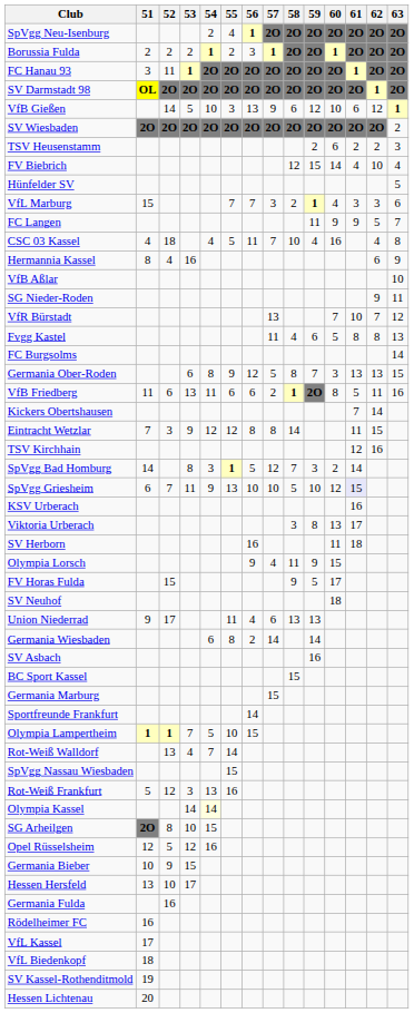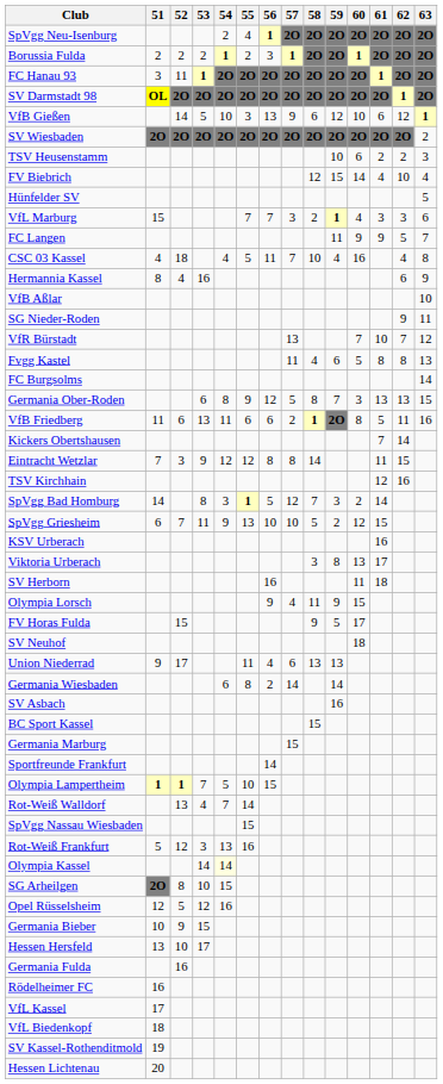 <table class="wikitable sortable">
 <tr>
 <th>Club</th>
 <th class="unsortable">51</th>
 <th class="unsortable">52</th>
 <th class="unsortable">53</th>
 <th class="unsortable">54</th>
 <th class="unsortable">55</th>
 <th class="unsortable">56</th>
 <th class="unsortable">57</th>
 <th class="unsortable">58</th>
 <th class="unsortable">59</th>
 <th class="unsortable">60</th>
 <th class="unsortable">61</th>
 <th class="unsortable">62</th>
 <th class="unsortable">63</th>
 </tr>
 <tr align="center">
 <td align="left"><a href='#'>SpVgg Neu-Isenburg</a></td>
 <td></td>
 <td></td>
 <td></td>
 <td>2</td>
 <td>4</td>
 <td style="background:#ffffbf"><strong>1</strong></td>
 <td style="background:#808080"><strong>2O</strong></td>
 <td style="background:#808080"><strong>2O</strong></td>
 <td style="background:#808080"><strong>2O</strong></td>
 <td style="background:#808080"><strong>2O</strong></td>
 <td style="background:#808080"><strong>2O</strong></td>
 <td style="background:#808080"><strong>2O</strong></td>
 <td style="background:#808080"><strong>2O</strong></td>
 </tr>
 <tr align="center">
 <td align="left"><a href='#'>Borussia Fulda</a></td>
 <td>2</td>
 <td>2</td>
 <td>2</td>
 <td style="background:#ffffbf"><strong>1</strong></td>
 <td>2</td>
 <td>3</td>
 <td style="background:#ffffbf"><strong>1</strong></td>
 <td style="background:#808080"><strong>2O</strong></td>
 <td style="background:#808080"><strong>2O</strong></td>
 <td style="background:#ffffbf"><strong>1</strong></td>
 <td style="background:#808080"><strong>2O</strong></td>
 <td style="background:#808080"><strong>2O</strong></td>
 <td style="background:#808080"><strong>2O</strong></td>
 </tr>
 <tr align="center">
 <td align="left"><a href='#'>FC Hanau 93</a></td>
 <td>3</td>
 <td>11</td>
 <td style="background:#ffffbf"><strong>1</strong></td>
 <td style="background:#808080"><strong>2O</strong></td>
 <td style="background:#808080"><strong>2O</strong></td>
 <td style="background:#808080"><strong>2O</strong></td>
 <td style="background:#808080"><strong>2O</strong></td>
 <td style="background:#808080"><strong>2O</strong></td>
 <td style="background:#808080"><strong>2O</strong></td>
 <td style="background:#808080"><strong>2O</strong></td>
 <td style="background:#ffffbf"><strong>1</strong></td>
 <td style="background:#808080"><strong>2O</strong></td>
 <td style="background:#808080"><strong>2O</strong></td>
 </tr>
 <tr align="center">
 <td align="left"><a href='#'>SV Darmstadt 98</a></td>
 <td style="background:#FFFF00"><strong>OL</strong></td>
 <td style="background:#808080"><strong>2O</strong></td>
 <td style="background:#808080"><strong>2O</strong></td>
 <td style="background:#808080"><strong>2O</strong></td>
 <td style="background:#808080"><strong>2O</strong></td>
 <td style="background:#808080"><strong>2O</strong></td>
 <td style="background:#808080"><strong>2O</strong></td>
 <td style="background:#808080"><strong>2O</strong></td>
 <td style="background:#808080"><strong>2O</strong></td>
 <td style="background:#808080"><strong>2O</strong></td>
 <td style="background:#808080"><strong>2O</strong></td>
 <td style="background:#ffffbf"><strong>1</strong></td>
 <td style="background:#808080"><strong>2O</strong></td>
 </tr>
 <tr align="center">
 <td align="left"><a href='#'>VfB Gießen</a></td>
 <td></td>
 <td>14</td>
 <td>5</td>
 <td>10</td>
 <td>3</td>
 <td>13</td>
 <td>9</td>
 <td>6</td>
 <td>12</td>
 <td>10</td>
 <td>6</td>
 <td>12</td>
 <td style="background:#ffffbf"><strong>1</strong></td>
 </tr>
 <tr align="center">
 <td align="left"><a href='#'>SV Wiesbaden</a></td>
 <td style="background:#808080"><strong>2O</strong></td>
 <td style="background:#808080"><strong>2O</strong></td>
 <td style="background:#808080"><strong>2O</strong></td>
 <td style="background:#808080"><strong>2O</strong></td>
 <td style="background:#808080"><strong>2O</strong></td>
 <td style="background:#808080"><strong>2O</strong></td>
 <td style="background:#808080"><strong>2O</strong></td>
 <td style="background:#808080"><strong>2O</strong></td>
 <td style="background:#808080"><strong>2O</strong></td>
 <td style="background:#808080"><strong>2O</strong></td>
 <td style="background:#808080"><strong>2O</strong></td>
 <td style="background:#808080"><strong>2O</strong></td>
 <td>2</td>
 </tr>
 <tr align="center">
 <td align="left"><a href='#'>TSV Heusenstamm</a></td>
 <td></td>
 <td></td>
 <td></td>
 <td></td>
 <td></td>
 <td></td>
 <td></td>
 <td></td>
-<td>2</td>
+<td>10</td>
 <td>6</td>
 <td>2</td>
 <td>2</td>
 <td>3</td>
 </tr>
 <tr align="center">
 <td align="left"><a href='#'>FV Biebrich</a></td>
 <td></td>
 <td></td>
 <td></td>
 <td></td>
 <td></td>
 <td></td>
 <td></td>
 <td>12</td>
 <td>15</td>
 <td>14</td>
 <td>4</td>
 <td>10</td>
 <td>4</td>
 </tr>
 <tr align="center">
 <td align="left"><a href='#'>Hünfelder SV</a></td>
 <td></td>
 <td></td>
 <td></td>
 <td></td>
 <td></td>
 <td></td>
 <td></td>
 <td></td>
 <td></td>
 <td></td>
 <td></td>
 <td></td>
 <td>5</td>
 </tr>
 <tr align="center">
 <td align="left"><a href='#'>VfL Marburg</a></td>
 <td>15</td>
 <td></td>
 <td></td>
 <td></td>
 <td>7</td>
 <td>7</td>
 <td>3</td>
 <td>2</td>
 <td style="background:#ffffbf"><strong>1</strong></td>
 <td>4</td>
 <td>3</td>
 <td>3</td>
 <td>6</td>
 </tr>
 <tr align="center">
 <td align="left"><a href='#'>FC Langen</a></td>
 <td></td>
 <td></td>
 <td></td>
 <td></td>
 <td></td>
 <td></td>
 <td></td>
 <td></td>
 <td>11</td>
 <td>9</td>
 <td>9</td>
 <td>5</td>
 <td>7</td>
 </tr>
 <tr align="center">
 <td align="left"><a href='#'>CSC 03 Kassel</a></td>
 <td>4</td>
 <td>18</td>
 <td></td>
 <td>4</td>
 <td>5</td>
 <td>11</td>
 <td>7</td>
 <td>10</td>
 <td>4</td>
 <td>16</td>
 <td></td>
 <td>4</td>
 <td>8</td>
 </tr>
 <tr align="center">
 <td align="left"><a href='#'>Hermannia Kassel</a></td>
 <td>8</td>
 <td>4</td>
 <td>16</td>
 <td></td>
 <td></td>
 <td></td>
 <td></td>
 <td></td>
 <td></td>
 <td></td>
 <td></td>
 <td>6</td>
 <td>9</td>
 </tr>
 <tr align="center">
 <td align="left"><a href='#'>VfB Aßlar</a></td>
 <td></td>
 <td></td>
 <td></td>
 <td></td>
 <td></td>
 <td></td>
 <td></td>
 <td></td>
 <td></td>
 <td></td>
 <td></td>
 <td></td>
 <td>10</td>
 </tr>
 <tr align="center">
 <td align="left"><a href='#'>SG Nieder-Roden</a></td>
 <td></td>
 <td></td>
 <td></td>
 <td></td>
 <td></td>
 <td></td>
 <td></td>
 <td></td>
 <td></td>
 <td></td>
 <td></td>
 <td>9</td>
 <td>11</td>
 </tr>
 <tr align="center">
 <td align="left"><a href='#'>VfR Bürstadt</a></td>
 <td></td>
 <td></td>
 <td></td>
 <td></td>
 <td></td>
 <td></td>
 <td>13</td>
 <td></td>
 <td></td>
 <td>7</td>
 <td>10</td>
 <td>7</td>
 <td>12</td>
 </tr>
 <tr align="center">
 <td align="left"><a href='#'>Fvgg Kastel</a></td>
 <td></td>
 <td></td>
 <td></td>
 <td></td>
 <td></td>
 <td></td>
 <td>11</td>
 <td>4</td>
 <td>6</td>
 <td>5</td>
 <td>8</td>
 <td>8</td>
 <td>13</td>
 </tr>
 <tr align="center">
 <td align="left"><a href='#'>FC Burgsolms</a></td>
 <td></td>
 <td></td>
 <td></td>
 <td></td>
 <td></td>
 <td></td>
 <td></td>
 <td></td>
 <td></td>
 <td></td>
 <td></td>
 <td></td>
 <td>14</td>
 </tr>
 <tr align="center">
 <td align="left"><a href='#'>Germania Ober-Roden</a></td>
 <td></td>
 <td></td>
 <td>6</td>
 <td>8</td>
 <td>9</td>
 <td>12</td>
 <td>5</td>
 <td>8</td>
 <td>7</td>
 <td>3</td>
 <td>13</td>
 <td>13</td>
 <td>15</td>
 </tr>
 <tr align="center">
 <td align="left"><a href='#'>VfB Friedberg</a></td>
 <td>11</td>
 <td>6</td>
 <td>13</td>
 <td>11</td>
 <td>6</td>
 <td>6</td>
 <td>2</td>
 <td style="background:#ffffbf"><strong>1</strong></td>
 <td style="background:#808080"><strong>2O</strong></td>
 <td>8</td>
 <td>5</td>
 <td>11</td>
 <td>16</td>
 </tr>
 <tr align="center">
 <td align="left"><a href='#'>Kickers Obertshausen</a></td>
 <td></td>
 <td></td>
 <td></td>
 <td></td>
 <td></td>
 <td></td>
 <td></td>
 <td></td>
 <td></td>
 <td></td>
 <td>7</td>
 <td>14</td>
 <td></td>
 </tr>
 <tr align="center">
 <td align="left"><a href='#'>Eintracht Wetzlar</a></td>
 <td>7</td>
 <td>3</td>
 <td>9</td>
 <td>12</td>
 <td>12</td>
 <td>8</td>
 <td>8</td>
 <td>14</td>
 <td></td>
 <td></td>
 <td>11</td>
 <td>15</td>
 <td></td>
 </tr>
 <tr align="center">
 <td align="left"><a href='#'>TSV Kirchhain</a></td>
 <td></td>
 <td></td>
 <td></td>
 <td></td>
 <td></td>
 <td></td>
 <td></td>
 <td></td>
 <td></td>
 <td></td>
 <td>12</td>
 <td>16</td>
 <td></td>
 </tr>
 <tr align="center">
 <td align="left"><a href='#'>SpVgg Bad Homburg</a></td>
 <td>14</td>
 <td></td>
 <td>8</td>
 <td>3</td>
 <td style="background:#ffffbf"><strong>1</strong></td>
 <td>5</td>
 <td>12</td>
 <td>7</td>
 <td>3</td>
 <td>2</td>
 <td>14</td>
 <td></td>
 <td></td>
 </tr>
 <tr align="center">
 <td align="left"><a href='#'>SpVgg Griesheim</a></td>
 <td>6</td>
 <td>7</td>
 <td>11</td>
 <td>9</td>
 <td>13</td>
 <td>10</td>
 <td>10</td>
 <td>5</td>
-<td>10</td>
+<td>2</td>
 <td>12</td>
-<td style="background: lavender;">15</td>
+<td>15</td>
 <td></td>
 <td></td>
 </tr>
 <tr align="center">
 <td align="left"><a href='#'>KSV Urberach</a></td>
 <td></td>
 <td></td>
 <td></td>
 <td></td>
 <td></td>
 <td></td>
 <td></td>
 <td></td>
 <td></td>
 <td></td>
 <td>16</td>
 <td></td>
 <td></td>
 </tr>
 <tr align="center">
 <td align="left"><a href='#'>Viktoria Urberach</a></td>
 <td></td>
 <td></td>
 <td></td>
 <td></td>
 <td></td>
 <td></td>
 <td></td>
 <td>3</td>
 <td>8</td>
 <td>13</td>
 <td>17</td>
 <td></td>
 <td></td>
 </tr>
 <tr align="center">
 <td align="left"><a href='#'>SV Herborn</a></td>
 <td></td>
 <td></td>
 <td></td>
 <td></td>
 <td></td>
 <td>16</td>
 <td></td>
 <td></td>
 <td></td>
 <td>11</td>
 <td>18</td>
 <td></td>
 <td></td>
 </tr>
 <tr align="center">
 <td align="left"><a href='#'>Olympia Lorsch</a></td>
 <td></td>
 <td></td>
 <td></td>
 <td></td>
 <td></td>
 <td>9</td>
 <td>4</td>
 <td>11</td>
 <td>9</td>
 <td>15</td>
 <td></td>
 <td></td>
 <td></td>
 </tr>
 <tr align="center">
 <td align="left"><a href='#'>FV Horas Fulda</a></td>
 <td></td>
 <td>15</td>
 <td></td>
 <td></td>
 <td></td>
 <td></td>
 <td></td>
 <td>9</td>
 <td>5</td>
 <td>17</td>
 <td></td>
 <td></td>
 <td></td>
 </tr>
 <tr align="center">
 <td align="left"><a href='#'>SV Neuhof</a></td>
 <td></td>
 <td></td>
 <td></td>
 <td></td>
 <td></td>
 <td></td>
 <td></td>
 <td></td>
 <td></td>
 <td>18</td>
 <td></td>
 <td></td>
 <td></td>
 </tr>
 <tr align="center">
 <td align="left"><a href='#'>Union Niederrad</a></td>
 <td>9</td>
 <td>17</td>
 <td></td>
 <td></td>
 <td>11</td>
 <td>4</td>
 <td>6</td>
 <td>13</td>
 <td>13</td>
 <td></td>
 <td></td>
 <td></td>
 <td></td>
 </tr>
 <tr align="center">
 <td align="left"><a href='#'>Germania Wiesbaden</a></td>
 <td></td>
 <td></td>
 <td></td>
 <td>6</td>
 <td>8</td>
 <td>2</td>
 <td>14</td>
 <td></td>
 <td>14</td>
 <td></td>
 <td></td>
 <td></td>
 <td></td>
 </tr>
 <tr align="center">
 <td align="left"><a href='#'>SV Asbach</a></td>
 <td></td>
 <td></td>
 <td></td>
 <td></td>
 <td></td>
 <td></td>
 <td></td>
 <td></td>
 <td>16</td>
 <td></td>
 <td></td>
 <td></td>
 <td></td>
 </tr>
 <tr align="center">
 <td align="left"><a href='#'>BC Sport Kassel</a></td>
 <td></td>
 <td></td>
 <td></td>
 <td></td>
 <td></td>
 <td></td>
 <td></td>
 <td>15</td>
 <td></td>
 <td></td>
 <td></td>
 <td></td>
 <td></td>
 </tr>
 <tr align="center">
 <td align="left"><a href='#'>Germania Marburg</a></td>
 <td></td>
 <td></td>
 <td></td>
 <td></td>
 <td></td>
 <td></td>
 <td>15</td>
 <td></td>
 <td></td>
 <td></td>
 <td></td>
 <td></td>
 <td></td>
 </tr>
 <tr align="center">
 <td align="left"><a href='#'>Sportfreunde Frankfurt</a></td>
 <td></td>
 <td></td>
 <td></td>
 <td></td>
 <td></td>
 <td>14</td>
 <td></td>
 <td></td>
 <td></td>
 <td></td>
 <td></td>
 <td></td>
 <td></td>
 </tr>
 <tr align="center">
 <td align="left"><a href='#'>Olympia Lampertheim</a></td>
 <td style="background:#ffffbf"><strong>1</strong></td>
 <td style="background:#ffffbf"><strong>1</strong></td>
 <td>7</td>
 <td>5</td>
 <td>10</td>
 <td>15</td>
 <td></td>
 <td></td>
 <td></td>
 <td></td>
 <td></td>
 <td></td>
 <td></td>
 </tr>
 <tr align="center">
 <td align="left"><a href='#'>Rot-Weiß Walldorf</a></td>
 <td></td>
 <td>13</td>
 <td>4</td>
 <td>7</td>
 <td>14</td>
 <td></td>
 <td></td>
 <td></td>
 <td></td>
 <td></td>
 <td></td>
 <td></td>
 <td></td>
 </tr>
 <tr align="center">
 <td align="left"><a href='#'>SpVgg Nassau Wiesbaden</a></td>
 <td></td>
 <td></td>
 <td></td>
 <td></td>
 <td>15</td>
 <td></td>
 <td></td>
 <td></td>
 <td></td>
 <td></td>
 <td></td>
 <td></td>
 <td></td>
 </tr>
 <tr align="center">
 <td align="left"><a href='#'>Rot-Weiß Frankfurt</a></td>
 <td>5</td>
 <td>12</td>
 <td>3</td>
 <td>13</td>
 <td>16</td>
 <td></td>
 <td></td>
 <td></td>
 <td></td>
 <td></td>
 <td></td>
 <td></td>
 <td></td>
 </tr>
 <tr align="center">
 <td align="left"><a href='#'>Olympia Kassel</a></td>
 <td></td>
 <td></td>
 <td>14</td>
 <td style="background: lightyellow;">14</td>
 <td></td>
 <td></td>
 <td></td>
 <td></td>
 <td></td>
 <td></td>
 <td></td>
 <td></td>
 <td></td>
 </tr>
 <tr align="center">
 <td align="left"><a href='#'>SG Arheilgen</a></td>
 <td style="background:#808080"><strong>2O</strong></td>
 <td>8</td>
 <td>10</td>
 <td>15</td>
 <td></td>
 <td></td>
 <td></td>
 <td></td>
 <td></td>
 <td></td>
 <td></td>
 <td></td>
 <td></td>
 </tr>
 <tr align="center">
 <td align="left"><a href='#'>Opel Rüsselsheim</a></td>
 <td>12</td>
 <td>5</td>
 <td>12</td>
 <td>16</td>
 <td></td>
 <td></td>
 <td></td>
 <td></td>
 <td></td>
 <td></td>
 <td></td>
 <td></td>
 <td></td>
 </tr>
 <tr align="center">
 <td align="left"><a href='#'>Germania Bieber</a></td>
 <td>10</td>
 <td>9</td>
 <td>15</td>
 <td></td>
 <td></td>
 <td></td>
 <td></td>
 <td></td>
 <td></td>
 <td></td>
 <td></td>
 <td></td>
 <td></td>
 </tr>
 <tr align="center">
 <td align="left"><a href='#'>Hessen Hersfeld</a></td>
 <td>13</td>
 <td>10</td>
 <td>17</td>
 <td></td>
 <td></td>
 <td></td>
 <td></td>
 <td></td>
 <td></td>
 <td></td>
 <td></td>
 <td></td>
 <td></td>
 </tr>
 <tr align="center">
 <td align="left"><a href='#'>Germania Fulda</a></td>
 <td></td>
 <td>16</td>
 <td></td>
 <td></td>
 <td></td>
 <td></td>
 <td></td>
 <td></td>
 <td></td>
 <td></td>
 <td></td>
 <td></td>
 <td></td>
 </tr>
 <tr align="center">
 <td align="left"><a href='#'>Rödelheimer FC</a></td>
 <td>16</td>
 <td></td>
 <td></td>
 <td></td>
 <td></td>
 <td></td>
 <td></td>
 <td></td>
 <td></td>
 <td></td>
 <td></td>
 <td></td>
 <td></td>
 </tr>
 <tr align="center">
 <td align="left"><a href='#'>VfL Kassel</a></td>
 <td>17</td>
 <td></td>
 <td></td>
 <td></td>
 <td></td>
 <td></td>
 <td></td>
 <td></td>
 <td></td>
 <td></td>
 <td></td>
 <td></td>
 <td></td>
 </tr>
 <tr align="center">
 <td align="left"><a href='#'>VfL Biedenkopf</a></td>
 <td>18</td>
 <td></td>
 <td></td>
 <td></td>
 <td></td>
 <td></td>
 <td></td>
 <td></td>
 <td></td>
 <td></td>
 <td></td>
 <td></td>
 <td></td>
 </tr>
 <tr align="center">
 <td align="left"><a href='#'>SV Kassel-Rothenditmold</a></td>
 <td>19</td>
 <td></td>
 <td></td>
 <td></td>
 <td></td>
 <td></td>
 <td></td>
 <td></td>
 <td></td>
 <td></td>
 <td></td>
 <td></td>
 <td></td>
 </tr>
 <tr align="center">
 <td align="left"><a href='#'>Hessen Lichtenau</a></td>
 <td>20</td>
 <td></td>
 <td></td>
 <td></td>
 <td></td>
 <td></td>
 <td></td>
 <td></td>
 <td></td>
 <td></td>
 <td></td>
 <td></td>
 <td></td>
 </tr>
 </table>
